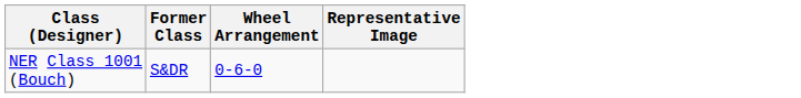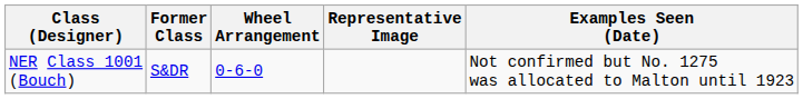 <table class="wikitable">
 <tr>
 <th>Class<br>(Designer)</th>
 <th>Former<br>Class</th>
 <th>Wheel<br>Arrangement</th>
 <th>Representative<br>Image</th>
+<th>Examples Seen<br>(Date)</th>
 </tr>
 <tr>
 <td><a href='#'>NER</a> <a href='#'>Class 1001</a><br>(<a href='#'>Bouch</a>)</td>
 <td><a href='#'>S&DR</a></td>
 <td><a href='#'>0-6-0</a></td>
 <td></td>
+<td>Not confirmed but No. 1275<br>was allocated to Malton until 1923</td>
 </tr>
 </table>
